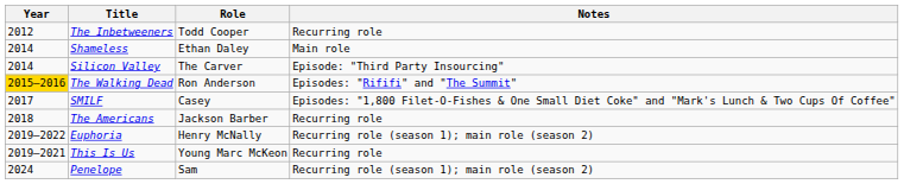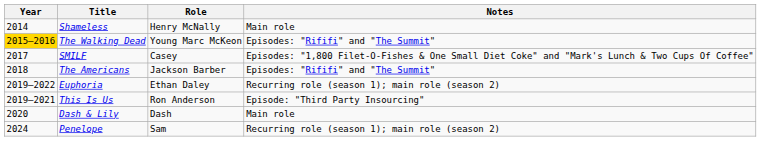 <table class="wikitable sortable">
 <tr>
 <th>Year</th>
 <th>Title</th>
 <th>Role</th>
 <th class="unsortable">Notes</th>
 </tr>
 <tr>
-<td>2012</td>
-<td data-sort-value="Inbetweeners, The"><em><a href='#'>The Inbetweeners</a></em></td>
-<td>Todd Cooper</td>
-<td>Recurring role</td>
-</tr>
-<tr>
 <td>2014</td>
 <td><em><a href='#'>Shameless</a></em></td>
-<td>Ethan Daley</td>
+<td>Henry McNally</td>
 <td>Main role</td>
-</tr>
-<tr>
-<td>2014</td>
-<td><em><a href='#'>Silicon Valley</a></em></td>
-<td>The Carver</td>
-<td>Episode: "Third Party Insourcing"</td>
 </tr>
 <tr>
 <td style="background: gold;">2015–2016</td>
 <td data-sort-value="Walking Dead, The"><em><a href='#'>The Walking Dead</a></em></td>
-<td>Ron Anderson</td>
+<td>Young Marc McKeon</td>
 <td>Episodes: "<a href='#'>Rififi</a>" and "<a href='#'>The Summit</a>"</td>
 </tr>
 <tr>
 <td>2017</td>
 <td><em><a href='#'>SMILF</a></em></td>
 <td>Casey</td>
 <td>Episodes: "1,800 Filet-O-Fishes & One Small Diet Coke" and "Mark's Lunch & Two Cups Of Coffee"</td>
 </tr>
 <tr>
 <td>2018</td>
 <td data-sort-value="Americans, The"><em><a href='#'>The Americans</a></em></td>
 <td>Jackson Barber</td>
-<td>Recurring role</td>
+<td>Episodes: "<a href='#'>Rififi</a>" and "<a href='#'>The Summit</a>"</td>
 </tr>
 <tr>
 <td>2019–2022</td>
 <td><em><a href='#'>Euphoria</a></em></td>
-<td>Henry McNally</td>
+<td>Ethan Daley</td>
 <td>Recurring role (season 1); main role (season 2)</td>
 </tr>
 <tr>
 <td>2019–2021</td>
 <td><em><a href='#'>This Is Us</a></em></td>
-<td>Young Marc McKeon</td>
-<td>Recurring role</td>
+<td>Ron Anderson</td>
+<td>Episode: "Third Party Insourcing"</td>
+</tr>
+<tr>
+<td>2020</td>
+<td><em><a href='#'>Dash & Lily</a></em></td>
+<td>Dash</td>
+<td>Main role</td>
 </tr>
 <tr>
 <td>2024</td>
 <td><em><a href='#'>Penelope</a></em></td>
 <td>Sam</td>
 <td>Recurring role (season 1); main role (season 2)</td>
 </tr>
 </table>
